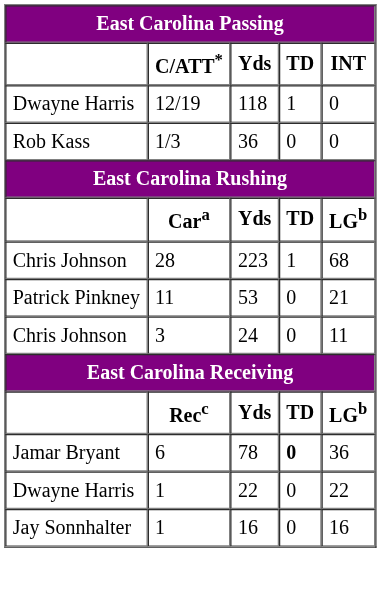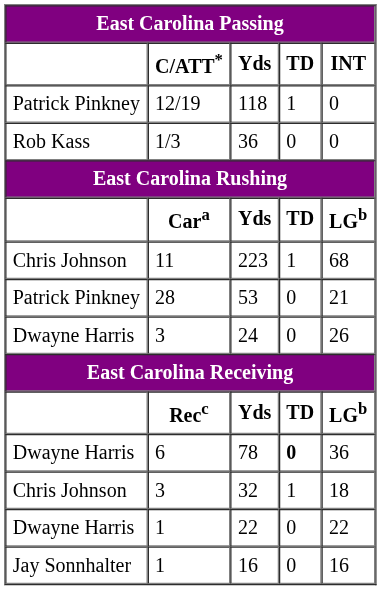 <table border="1" cellpadding="5" cellspacing="0">
 <tr>
 <th colspan="5" style="background:Purple;color:white">East Carolina Passing</th>
 </tr>
 <tr>
 <th></th>
 <th>C/ATT<sup>*</sup></th>
 <th>Yds</th>
 <th>TD</th>
 <th>INT</th>
 </tr>
 <tr>
-<td>Dwayne Harris</td>
+<td>Patrick Pinkney</td>
 <td>12/19</td>
 <td>118</td>
 <td>1</td>
 <td>0</td>
 </tr>
 <tr>
 <td>Rob Kass</td>
 <td>1/3</td>
 <td>36</td>
 <td>0</td>
 <td>0</td>
 </tr>
 <tr>
 <th colspan="5" style="background:Purple;color:white">East Carolina Rushing</th>
 </tr>
 <tr>
 <th></th>
 <th>Car<sup>a</sup></th>
 <th>Yds</th>
 <th>TD</th>
 <th>LG<sup>b</sup></th>
 </tr>
 <tr>
 <td>Chris Johnson</td>
-<td>28</td>
+<td>11</td>
 <td>223</td>
 <td>1</td>
 <td>68</td>
 </tr>
 <tr>
 <td>Patrick Pinkney</td>
-<td>11</td>
+<td>28</td>
 <td>53</td>
 <td>0</td>
 <td>21</td>
 </tr>
 <tr>
-<td>Chris Johnson</td>
+<td>Dwayne Harris</td>
 <td>3</td>
 <td>24</td>
 <td>0</td>
-<td>11</td>
+<td>26</td>
 </tr>
 <tr>
 <th colspan="5" style="background:Purple;color:white">East Carolina Receiving</th>
 </tr>
 <tr>
 <th></th>
 <th>Rec<sup>c</sup></th>
 <th>Yds</th>
 <th>TD</th>
 <th>LG<sup>b</sup></th>
 </tr>
 <tr>
-<td>Jamar Bryant</td>
+<td>Dwayne Harris</td>
 <td>6</td>
 <td>78</td>
 <td><strong>0</strong></td>
 <td>36</td>
+</tr>
+<tr>
+<td>Chris Johnson</td>
+<td>3</td>
+<td>32</td>
+<td>1</td>
+<td>18</td>
 </tr>
 <tr>
 <td>Dwayne Harris</td>
 <td>1</td>
 <td>22</td>
 <td>0</td>
 <td>22</td>
 </tr>
 <tr>
 <td>Jay Sonnhalter</td>
 <td>1</td>
 <td>16</td>
 <td>0</td>
 <td>16</td>
 </tr>
 </table>
